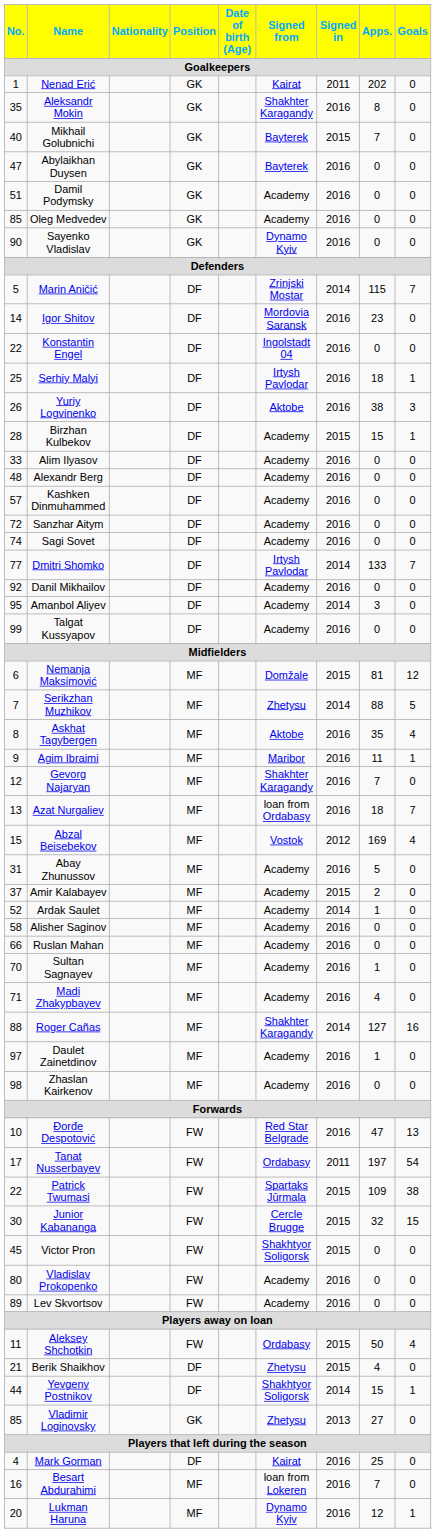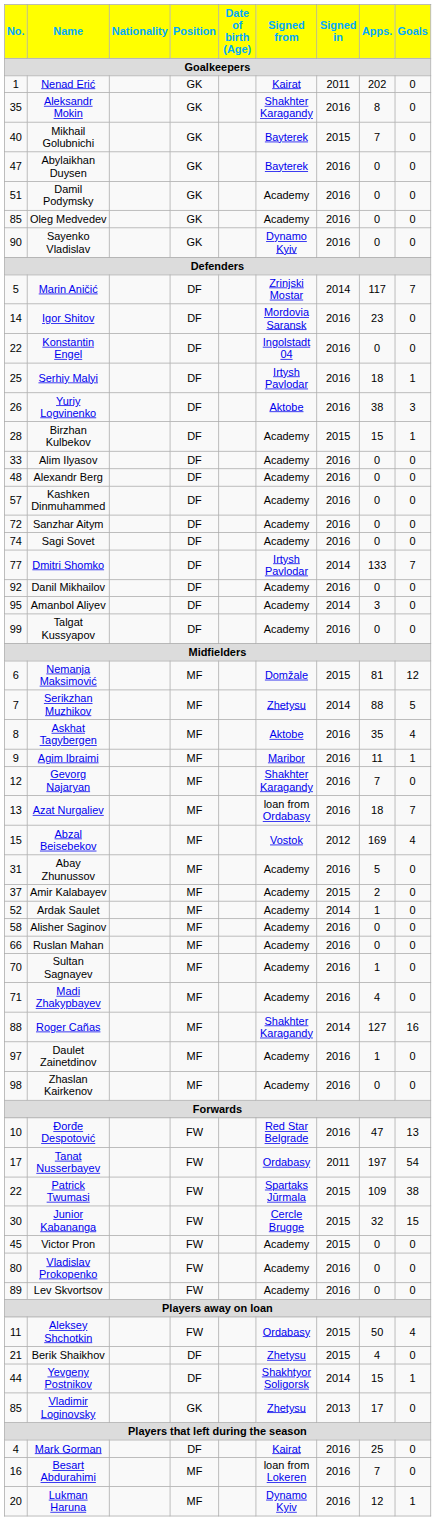 <table class="wikitable"  style="text-align:center; font-size:90%; width:90%;">
 <tr>
 <th style="background:#ffff00; color:#00AAFF; text-align:center;">No.</th>
 <th style="background:#ffff00; color:#00AAFF; text-align:center;">Name</th>
 <th style="background:#ffff00; color:#00AAFF; text-align:center;">Nationality</th>
 <th style="background:#ffff00; color:#00AAFF; text-align:center;">Position</th>
 <th style="background:#ffff00; color:#00AAFF; text-align:center;">Date of birth (Age)</th>
 <th style="background:#ffff00; color:#00AAFF; text-align:center;">Signed from</th>
 <th style="background:#ffff00; color:#00AAFF; text-align:center;">Signed in</th>
 <th style="background:#ffff00; color:#00AAFF; text-align:center;">Apps.</th>
 <th style="background:#ffff00; color:#00AAFF; text-align:center;">Goals</th>
 </tr>
 <tr>
 <th colspan="11"  style="background:#dcdcdc; text-align:center;">Goalkeepers</th>
 </tr>
 <tr>
 <td>1</td>
 <td><a href='#'>Nenad Erić</a></td>
 <td></td>
 <td>GK</td>
 <td></td>
 <td><a href='#'>Kairat</a></td>
 <td>2011</td>
 <td>202</td>
 <td>0</td>
 </tr>
 <tr>
 <td>35</td>
 <td><a href='#'>Aleksandr Mokin</a></td>
 <td></td>
 <td>GK</td>
 <td></td>
 <td><a href='#'>Shakhter Karagandy</a></td>
 <td>2016</td>
 <td>8</td>
 <td>0</td>
 </tr>
 <tr>
 <td>40</td>
 <td>Mikhail Golubnichi</td>
 <td></td>
 <td>GK</td>
 <td></td>
 <td><a href='#'>Bayterek</a></td>
 <td>2015</td>
 <td>7</td>
 <td>0</td>
 </tr>
 <tr>
 <td>47</td>
 <td>Abylaikhan Duysen</td>
 <td></td>
 <td>GK</td>
 <td></td>
 <td><a href='#'>Bayterek</a></td>
 <td>2016</td>
 <td>0</td>
 <td>0</td>
 </tr>
 <tr>
 <td>51</td>
 <td>Damil Podymsky</td>
 <td></td>
 <td>GK</td>
 <td></td>
 <td>Academy</td>
 <td>2016</td>
 <td>0</td>
 <td>0</td>
 </tr>
 <tr>
 <td>85</td>
 <td>Oleg Medvedev</td>
 <td></td>
 <td>GK</td>
 <td></td>
 <td>Academy</td>
 <td>2016</td>
 <td>0</td>
 <td>0</td>
 </tr>
 <tr>
 <td>90</td>
 <td>Sayenko Vladislav</td>
 <td></td>
 <td>GK</td>
 <td></td>
 <td><a href='#'>Dynamo Kyiv</a></td>
 <td>2016</td>
 <td>0</td>
 <td>0</td>
 </tr>
 <tr>
 <th colspan="11"  style="background:#dcdcdc; text-align:center;">Defenders</th>
 </tr>
 <tr>
 <td>5</td>
 <td><a href='#'>Marin Aničić</a></td>
 <td></td>
 <td>DF</td>
 <td></td>
 <td><a href='#'>Zrinjski Mostar</a></td>
 <td>2014</td>
-<td>115</td>
+<td>117</td>
 <td>7</td>
 </tr>
 <tr>
 <td>14</td>
 <td><a href='#'>Igor Shitov</a></td>
 <td></td>
 <td>DF</td>
 <td></td>
 <td><a href='#'>Mordovia Saransk</a></td>
 <td>2016</td>
 <td>23</td>
 <td>0</td>
 </tr>
 <tr>
 <td>22</td>
 <td><a href='#'>Konstantin Engel</a></td>
 <td></td>
 <td>DF</td>
 <td></td>
 <td><a href='#'>Ingolstadt 04</a></td>
 <td>2016</td>
 <td>0</td>
 <td>0</td>
 </tr>
 <tr>
 <td>25</td>
 <td><a href='#'>Serhiy Malyi</a></td>
 <td></td>
 <td>DF</td>
 <td></td>
 <td><a href='#'>Irtysh Pavlodar</a></td>
 <td>2016</td>
 <td>18</td>
 <td>1</td>
 </tr>
 <tr>
 <td>26</td>
 <td><a href='#'>Yuriy Logvinenko</a></td>
 <td></td>
 <td>DF</td>
 <td></td>
 <td><a href='#'>Aktobe</a></td>
 <td>2016</td>
 <td>38</td>
 <td>3</td>
 </tr>
 <tr>
 <td>28</td>
 <td>Birzhan Kulbekov</td>
 <td></td>
 <td>DF</td>
 <td></td>
 <td>Academy</td>
 <td>2015</td>
 <td>15</td>
 <td>1</td>
 </tr>
 <tr>
 <td>33</td>
 <td>Alim Ilyasov</td>
 <td></td>
 <td>DF</td>
 <td></td>
 <td>Academy</td>
 <td>2016</td>
 <td>0</td>
 <td>0</td>
 </tr>
 <tr>
 <td>48</td>
 <td>Alexandr Berg</td>
 <td></td>
 <td>DF</td>
 <td></td>
 <td>Academy</td>
 <td>2016</td>
 <td>0</td>
 <td>0</td>
 </tr>
 <tr>
 <td>57</td>
 <td>Kashken Dinmuhammed</td>
 <td></td>
 <td>DF</td>
 <td></td>
 <td>Academy</td>
 <td>2016</td>
 <td>0</td>
 <td>0</td>
 </tr>
 <tr>
 <td>72</td>
 <td>Sanzhar Aitym</td>
 <td></td>
 <td>DF</td>
 <td></td>
 <td>Academy</td>
 <td>2016</td>
 <td>0</td>
 <td>0</td>
 </tr>
 <tr>
 <td>74</td>
 <td>Sagi Sovet</td>
 <td></td>
 <td>DF</td>
 <td></td>
 <td>Academy</td>
 <td>2016</td>
 <td>0</td>
 <td>0</td>
 </tr>
 <tr>
 <td>77</td>
 <td><a href='#'>Dmitri Shomko</a></td>
 <td></td>
 <td>DF</td>
 <td></td>
 <td><a href='#'>Irtysh Pavlodar</a></td>
 <td>2014</td>
 <td>133</td>
 <td>7</td>
 </tr>
 <tr>
 <td>92</td>
 <td>Danil Mikhailov</td>
 <td></td>
 <td>DF</td>
 <td></td>
 <td>Academy</td>
 <td>2016</td>
 <td>0</td>
 <td>0</td>
 </tr>
 <tr>
 <td>95</td>
 <td>Amanbol Aliyev</td>
 <td></td>
 <td>DF</td>
 <td></td>
 <td>Academy</td>
 <td>2014</td>
 <td>3</td>
 <td>0</td>
 </tr>
 <tr>
 <td>99</td>
 <td>Talgat Kussyapov</td>
 <td></td>
 <td>DF</td>
 <td></td>
 <td>Academy</td>
 <td>2016</td>
 <td>0</td>
 <td>0</td>
 </tr>
 <tr>
 <th colspan="11"  style="background:#dcdcdc; text-align:center;">Midfielders</th>
 </tr>
 <tr>
 <td>6</td>
 <td><a href='#'>Nemanja Maksimović</a></td>
 <td></td>
 <td>MF</td>
 <td></td>
 <td><a href='#'>Domžale</a></td>
 <td>2015</td>
 <td>81</td>
 <td>12</td>
 </tr>
 <tr>
 <td>7</td>
 <td><a href='#'>Serikzhan Muzhikov</a></td>
 <td></td>
 <td>MF</td>
 <td></td>
 <td><a href='#'>Zhetysu</a></td>
 <td>2014</td>
 <td>88</td>
 <td>5</td>
 </tr>
 <tr>
 <td>8</td>
 <td><a href='#'>Askhat Tagybergen</a></td>
 <td></td>
 <td>MF</td>
 <td></td>
 <td><a href='#'>Aktobe</a></td>
 <td>2016</td>
 <td>35</td>
 <td>4</td>
 </tr>
 <tr>
 <td>9</td>
 <td><a href='#'>Agim Ibraimi</a></td>
 <td></td>
 <td>MF</td>
 <td></td>
 <td><a href='#'>Maribor</a></td>
 <td>2016</td>
 <td>11</td>
 <td>1</td>
 </tr>
 <tr>
 <td>12</td>
 <td><a href='#'>Gevorg Najaryan</a></td>
 <td></td>
 <td>MF</td>
 <td></td>
 <td><a href='#'>Shakhter Karagandy</a></td>
 <td>2016</td>
 <td>7</td>
 <td>0</td>
 </tr>
 <tr>
 <td>13</td>
 <td><a href='#'>Azat Nurgaliev</a></td>
 <td></td>
 <td>MF</td>
 <td></td>
 <td>loan from <a href='#'>Ordabasy</a></td>
 <td>2016</td>
 <td>18</td>
 <td>7</td>
 </tr>
 <tr>
 <td>15</td>
 <td><a href='#'>Abzal Beisebekov</a></td>
 <td></td>
 <td>MF</td>
 <td></td>
 <td><a href='#'>Vostok</a></td>
 <td>2012</td>
 <td>169</td>
 <td>4</td>
 </tr>
 <tr>
 <td>31</td>
 <td>Abay Zhunussov</td>
 <td></td>
 <td>MF</td>
 <td></td>
 <td>Academy</td>
 <td>2016</td>
 <td>5</td>
 <td>0</td>
 </tr>
 <tr>
 <td>37</td>
 <td>Amir Kalabayev</td>
 <td></td>
 <td>MF</td>
 <td></td>
 <td>Academy</td>
 <td>2015</td>
 <td>2</td>
 <td>0</td>
 </tr>
 <tr>
 <td>52</td>
 <td>Ardak Saulet</td>
 <td></td>
 <td>MF</td>
 <td></td>
 <td>Academy</td>
 <td>2014</td>
 <td>1</td>
 <td>0</td>
 </tr>
 <tr>
 <td>58</td>
 <td>Alisher Saginov</td>
 <td></td>
 <td>MF</td>
 <td></td>
 <td>Academy</td>
 <td>2016</td>
 <td>0</td>
 <td>0</td>
 </tr>
 <tr>
 <td>66</td>
 <td>Ruslan Mahan</td>
 <td></td>
 <td>MF</td>
 <td></td>
 <td>Academy</td>
 <td>2016</td>
 <td>0</td>
 <td>0</td>
 </tr>
 <tr>
 <td>70</td>
 <td>Sultan Sagnayev</td>
 <td></td>
 <td>MF</td>
 <td></td>
 <td>Academy</td>
 <td>2016</td>
 <td>1</td>
 <td>0</td>
 </tr>
 <tr>
 <td>71</td>
 <td><a href='#'>Madi Zhakypbayev</a></td>
 <td></td>
 <td>MF</td>
 <td></td>
 <td>Academy</td>
 <td>2016</td>
 <td>4</td>
 <td>0</td>
 </tr>
 <tr>
 <td>88</td>
 <td><a href='#'>Roger Cañas</a></td>
 <td></td>
 <td>MF</td>
 <td></td>
 <td><a href='#'>Shakhter Karagandy</a></td>
 <td>2014</td>
 <td>127</td>
 <td>16</td>
 </tr>
 <tr>
 <td>97</td>
 <td>Daulet Zainetdinov</td>
 <td></td>
 <td>MF</td>
 <td></td>
 <td>Academy</td>
 <td>2016</td>
 <td>1</td>
 <td>0</td>
 </tr>
 <tr>
 <td>98</td>
 <td>Zhaslan Kairkenov</td>
 <td></td>
 <td>MF</td>
 <td></td>
 <td>Academy</td>
 <td>2016</td>
 <td>0</td>
 <td>0</td>
 </tr>
 <tr>
 <th colspan="11"  style="background:#dcdcdc; text-align:center;">Forwards</th>
 </tr>
 <tr>
 <td>10</td>
 <td><a href='#'>Đorđe Despotović</a></td>
 <td></td>
 <td>FW</td>
 <td></td>
 <td><a href='#'>Red Star Belgrade</a></td>
 <td>2016</td>
 <td>47</td>
 <td>13</td>
 </tr>
 <tr>
 <td>17</td>
 <td><a href='#'>Tanat Nusserbayev</a></td>
 <td></td>
 <td>FW</td>
 <td></td>
 <td><a href='#'>Ordabasy</a></td>
 <td>2011</td>
 <td>197</td>
 <td>54</td>
 </tr>
 <tr>
 <td>22</td>
 <td><a href='#'>Patrick Twumasi</a></td>
 <td></td>
 <td>FW</td>
 <td></td>
 <td><a href='#'>Spartaks Jūrmala</a></td>
 <td>2015</td>
 <td>109</td>
 <td>38</td>
 </tr>
 <tr>
 <td>30</td>
 <td><a href='#'>Junior Kabananga</a></td>
 <td></td>
 <td>FW</td>
 <td></td>
 <td><a href='#'>Cercle Brugge</a></td>
 <td>2015</td>
 <td>32</td>
 <td>15</td>
 </tr>
 <tr>
 <td>45</td>
 <td>Victor Pron</td>
 <td></td>
 <td>FW</td>
 <td></td>
-<td><a href='#'>Shakhtyor Soligorsk</a></td>
+<td>Academy</td>
 <td>2015</td>
 <td>0</td>
 <td>0</td>
 </tr>
 <tr>
 <td>80</td>
 <td><a href='#'>Vladislav Prokopenko</a></td>
 <td></td>
 <td>FW</td>
 <td></td>
 <td>Academy</td>
 <td>2016</td>
 <td>0</td>
 <td>0</td>
 </tr>
 <tr>
 <td>89</td>
 <td>Lev Skvortsov</td>
 <td></td>
 <td>FW</td>
 <td></td>
 <td>Academy</td>
 <td>2016</td>
 <td>0</td>
 <td>0</td>
 </tr>
 <tr>
 <th colspan="11"  style="background:#dcdcdc; text-align:center;">Players away on loan</th>
 </tr>
 <tr>
 <td>11</td>
 <td><a href='#'>Aleksey Shchotkin</a></td>
 <td></td>
 <td>FW</td>
 <td></td>
 <td><a href='#'>Ordabasy</a></td>
 <td>2015</td>
 <td>50</td>
 <td>4</td>
 </tr>
 <tr>
 <td>21</td>
 <td>Berik Shaikhov</td>
 <td></td>
 <td>DF</td>
 <td></td>
 <td><a href='#'>Zhetysu</a></td>
 <td>2015</td>
 <td>4</td>
 <td>0</td>
 </tr>
 <tr>
 <td>44</td>
 <td><a href='#'>Yevgeny Postnikov</a></td>
 <td></td>
 <td>DF</td>
 <td></td>
 <td><a href='#'>Shakhtyor Soligorsk</a></td>
 <td>2014</td>
 <td>15</td>
 <td>1</td>
 </tr>
 <tr>
 <td>85</td>
 <td><a href='#'>Vladimir Loginovsky</a></td>
 <td></td>
 <td>GK</td>
 <td></td>
 <td><a href='#'>Zhetysu</a></td>
 <td>2013</td>
-<td>27</td>
+<td>17</td>
 <td>0</td>
 </tr>
 <tr>
 <th colspan="11"  style="background:#dcdcdc; text-align:center;">Players that left during the season</th>
 </tr>
 <tr>
 <td>4</td>
 <td><a href='#'>Mark Gorman</a></td>
 <td></td>
 <td>DF</td>
 <td></td>
 <td><a href='#'>Kairat</a></td>
 <td>2016</td>
 <td>25</td>
 <td>0</td>
 </tr>
 <tr>
 <td>16</td>
 <td><a href='#'>Besart Abdurahimi</a></td>
 <td></td>
 <td>MF</td>
 <td></td>
 <td>loan from <a href='#'>Lokeren</a></td>
 <td>2016</td>
 <td>7</td>
 <td>0</td>
 </tr>
 <tr>
 <td>20</td>
 <td><a href='#'>Lukman Haruna</a></td>
 <td></td>
 <td>MF</td>
 <td></td>
 <td><a href='#'>Dynamo Kyiv</a></td>
 <td>2016</td>
 <td>12</td>
 <td>1</td>
 </tr>
 </table>
